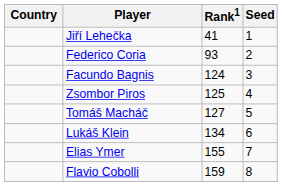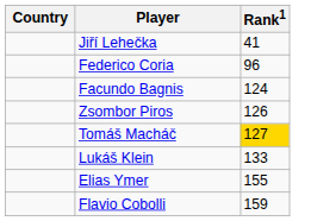 <table class="sortable wikitable">
 <tr>
 <th width="70">Country</th>
 <th width="175">Player</th>
 <th>Rank<sup>1</sup></th>
-<th>Seed</th>
 </tr>
 <tr>
 <td></td>
 <td><a href='#'>Jiří Lehečka</a></td>
 <td>41</td>
-<td>1</td>
 </tr>
 <tr>
 <td></td>
 <td><a href='#'>Federico Coria</a></td>
-<td>93</td>
-<td>2</td>
+<td>96</td>
 </tr>
 <tr>
 <td></td>
 <td><a href='#'>Facundo Bagnis</a></td>
 <td>124</td>
-<td>3</td>
 </tr>
 <tr>
 <td></td>
 <td><a href='#'>Zsombor Piros</a></td>
-<td>125</td>
-<td>4</td>
+<td>126</td>
 </tr>
 <tr>
 <td></td>
 <td><a href='#'>Tomáš Macháč</a></td>
-<td>127</td>
-<td>5</td>
+<td style="background: gold;">127</td>
 </tr>
 <tr>
 <td></td>
 <td><a href='#'>Lukáš Klein</a></td>
-<td>134</td>
-<td>6</td>
+<td>133</td>
 </tr>
 <tr>
 <td></td>
 <td><a href='#'>Elias Ymer</a></td>
 <td>155</td>
-<td>7</td>
 </tr>
 <tr>
 <td></td>
 <td><a href='#'>Flavio Cobolli</a></td>
 <td>159</td>
-<td>8</td>
 </tr>
 </table>
